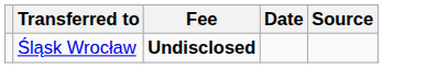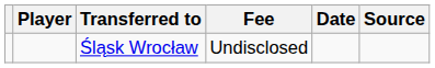 <table class="wikitable plainrowheaders sortable">
 <tr>
 <th></th>
+<th scope="col">Player</th>
 <th>Transferred to</th>
 <th style="width: 80px;">Fee</th>
 <th scope="col">Date</th>
 <th scope="col">Source</th>
 </tr>
 <tr>
 <td align="center"></td>
+<td></td>
 <td> <a href='#'>Śląsk Wrocław</a></td>
-<td><strong>Undisclosed</strong></td>
+<td>Undisclosed</td>
 <td></td>
 <td></td>
 </tr>
 </table>
